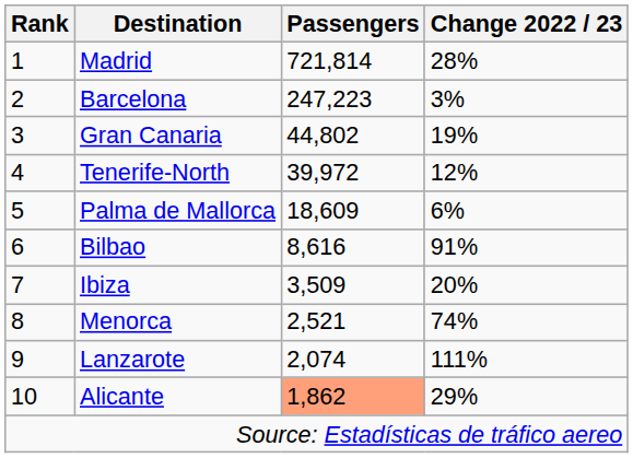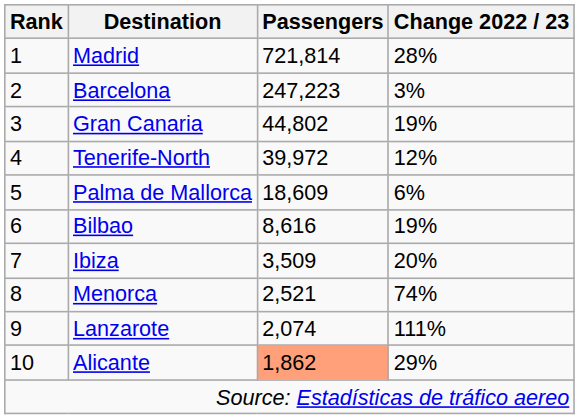 <table class="wikitable" style="font-size: 85%; width:align">
 <tr>
 <th>Rank</th>
 <th>Destination</th>
 <th>Passengers</th>
 <th>Change 2022 / 23</th>
 </tr>
 <tr>
 <td>1</td>
 <td> <a href='#'>Madrid</a></td>
 <td>721,814</td>
 <td> 28%</td>
 </tr>
 <tr>
 <td>2</td>
 <td> <a href='#'>Barcelona</a></td>
 <td>247,223</td>
 <td> 3%</td>
 </tr>
 <tr>
 <td>3</td>
 <td> <a href='#'>Gran Canaria</a></td>
 <td>44,802</td>
 <td> 19%</td>
 </tr>
 <tr>
 <td>4</td>
 <td> <a href='#'>Tenerife-North</a></td>
 <td>39,972</td>
 <td> 12%</td>
 </tr>
 <tr>
 <td>5</td>
 <td> <a href='#'>Palma de Mallorca</a></td>
 <td>18,609</td>
 <td> 6%</td>
 </tr>
 <tr>
 <td>6</td>
 <td> <a href='#'>Bilbao</a></td>
 <td>8,616</td>
-<td> 91%</td>
+<td> 19%</td>
 </tr>
 <tr>
 <td>7</td>
 <td> <a href='#'>Ibiza</a></td>
 <td>3,509</td>
 <td> 20%</td>
 </tr>
 <tr>
 <td>8</td>
 <td> <a href='#'>Menorca</a></td>
 <td>2,521</td>
 <td> 74%</td>
 </tr>
 <tr>
 <td>9</td>
 <td> <a href='#'>Lanzarote</a></td>
 <td>2,074</td>
 <td> 111%</td>
 </tr>
 <tr>
 <td>10</td>
 <td> <a href='#'>Alicante</a></td>
 <td style="background: lightsalmon;">1,862</td>
 <td> 29%</td>
 </tr>
 <tr>
 <td colspan="4" style="text-align:right;"><em>Source: <a href='#'>Estadísticas de tráfico aereo</a></em></td>
 </tr>
 </table>
